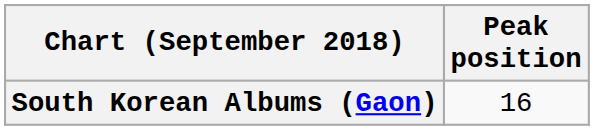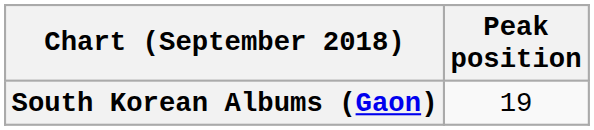 <table class="wikitable plainrowheaders" style="text-align:center">
 <tr>
 <th scope="col">Chart (September 2018)</th>
 <th scope="col">Peak<br>position</th>
 </tr>
 <tr>
 <th scope="row">South Korean Albums (<a href='#'>Gaon</a>)</th>
-<td>16</td>
+<td>19</td>
 </tr>
 </table>
